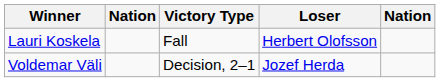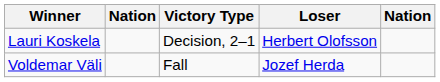 <table class="wikitable sortable" style="text-align:left;">
 <tr>
 <th>Winner</th>
 <th>Nation</th>
 <th>Victory Type</th>
 <th>Loser</th>
 <th>Nation</th>
 </tr>
 <tr>
 <td><a href='#'>Lauri Koskela</a></td>
 <td></td>
-<td>Fall</td>
+<td>Decision, 2–1</td>
 <td><a href='#'>Herbert Olofsson</a></td>
 <td></td>
 </tr>
 <tr>
 <td><a href='#'>Voldemar Väli</a></td>
 <td></td>
-<td>Decision, 2–1</td>
+<td>Fall</td>
 <td><a href='#'>Jozef Herda</a></td>
 <td></td>
 </tr>
 </table>
